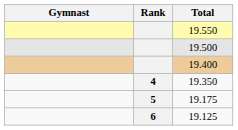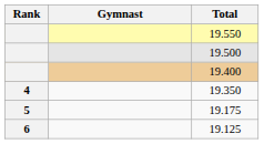 <table class="wikitable sortable" style="text-align:center; font-size:95%">
 <tr>
+<th scope="col" style="width:50px;">Rank</th>
 <th scope="col" style="width:180px;">Gymnast</th>
-<th scope="col" style="width:50px;">Rank</th>
 <th scope="col" style="width:80px;">Total</th>
 </tr>
 <tr style="background:#fffcaf;">
+<th scope=row style="text-align:center"></th>
 <td style="text-align:left;"></td>
-<th scope=row style="text-align:center"></th>
 <td>19.550</td>
 </tr>
 <tr style="background:#e5e5e5;">
+<th scope=row style="text-align:center"></th>
 <td style="text-align:left;"></td>
-<th scope=row style="text-align:center"></th>
 <td>19.500</td>
 </tr>
 <tr style="background:#ec9;">
+<th scope=row style="text-align:center"></th>
 <td style="text-align:left;"></td>
-<th scope=row style="text-align:center"></th>
 <td>19.400</td>
 </tr>
 <tr>
+<th scope=row style="text-align:center">4</th>
 <td style="text-align:left;"></td>
-<th scope=row style="text-align:center">4</th>
 <td>19.350</td>
 </tr>
 <tr>
+<th scope=row style="text-align:center">5</th>
 <td style="text-align:left;"></td>
-<th scope=row style="text-align:center">5</th>
 <td>19.175</td>
 </tr>
 <tr>
+<th scope=row style="text-align:center">6</th>
 <td style="text-align:left;"></td>
-<th scope=row style="text-align:center">6</th>
 <td>19.125</td>
 </tr>
 </table>
